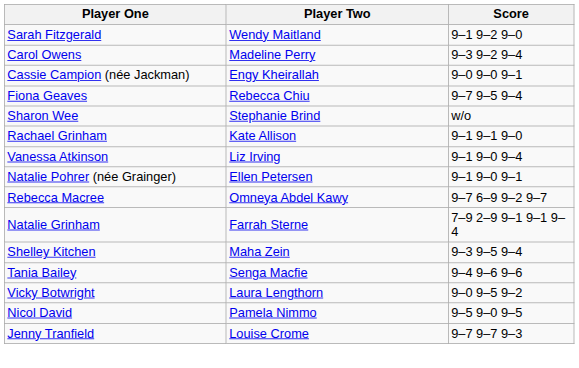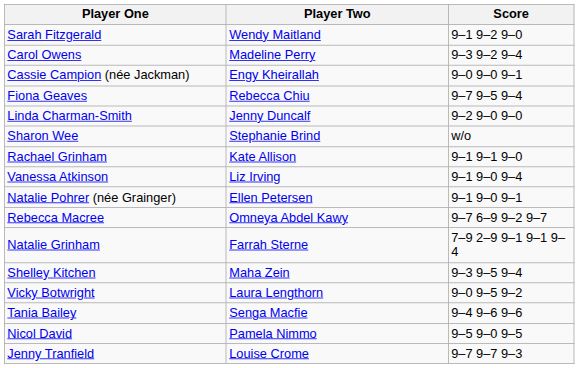 <table class="wikitable">
 <tr>
 <th width=270>Player One</th>
 <th width=270>Player Two</th>
 <th width=150>Score</th>
 </tr>
 <tr>
 <td> <a href='#'>Sarah Fitzgerald</a></td>
 <td> <a href='#'>Wendy Maitland</a></td>
 <td>9–1 9–2 9–0</td>
 </tr>
 <tr>
 <td> <a href='#'>Carol Owens</a></td>
 <td> <a href='#'>Madeline Perry</a></td>
 <td>9–3 9–2 9–4</td>
 </tr>
 <tr>
 <td> <a href='#'>Cassie Campion</a> (née Jackman)</td>
 <td> <a href='#'>Engy Kheirallah</a></td>
 <td>9–0 9–0 9–1</td>
 </tr>
 <tr>
 <td> <a href='#'>Fiona Geaves</a></td>
 <td> <a href='#'>Rebecca Chiu</a></td>
 <td>9–7 9–5 9–4</td>
+</tr>
+<tr>
+<td> <a href='#'>Linda Charman-Smith</a></td>
+<td> <a href='#'>Jenny Duncalf</a></td>
+<td>9–2 9–0 9–0</td>
 </tr>
 <tr>
 <td> <a href='#'>Sharon Wee</a></td>
 <td> <a href='#'>Stephanie Brind</a></td>
 <td>w/o</td>
 </tr>
 <tr>
 <td> <a href='#'>Rachael Grinham</a></td>
 <td> <a href='#'>Kate Allison</a></td>
 <td>9–1 9–1 9–0</td>
 </tr>
 <tr>
 <td> <a href='#'>Vanessa Atkinson</a></td>
 <td> <a href='#'>Liz Irving</a></td>
 <td>9–1 9–0 9–4</td>
 </tr>
 <tr>
 <td> <a href='#'>Natalie Pohrer</a> (née Grainger)</td>
 <td> <a href='#'>Ellen Petersen</a></td>
 <td>9–1 9–0 9–1</td>
 </tr>
 <tr>
 <td> <a href='#'>Rebecca Macree</a></td>
 <td> <a href='#'>Omneya Abdel Kawy</a></td>
 <td>9–7 6–9 9–2 9–7</td>
 </tr>
 <tr>
 <td> <a href='#'>Natalie Grinham</a></td>
 <td> <a href='#'>Farrah Sterne</a></td>
 <td>7–9 2–9 9–1 9–1 9–4</td>
 </tr>
 <tr>
 <td> <a href='#'>Shelley Kitchen</a></td>
 <td> <a href='#'>Maha Zein</a></td>
 <td>9–3 9–5 9–4</td>
 </tr>
 <tr>
+<td> <a href='#'>Vicky Botwright</a></td>
+<td> <a href='#'>Laura Lengthorn</a></td>
+<td>9–0 9–5 9–2</td>
+</tr>
+<tr>
 <td> <a href='#'>Tania Bailey</a></td>
 <td> <a href='#'>Senga Macfie</a></td>
 <td>9–4 9–6 9–6</td>
-</tr>
-<tr>
-<td> <a href='#'>Vicky Botwright</a></td>
-<td> <a href='#'>Laura Lengthorn</a></td>
-<td>9–0 9–5 9–2</td>
 </tr>
 <tr>
 <td> <a href='#'>Nicol David</a></td>
 <td> <a href='#'>Pamela Nimmo</a></td>
 <td>9–5 9–0 9–5</td>
 </tr>
 <tr>
 <td> <a href='#'>Jenny Tranfield</a></td>
 <td> <a href='#'>Louise Crome</a></td>
 <td>9–7 9–7 9–3</td>
 </tr>
 </table>
